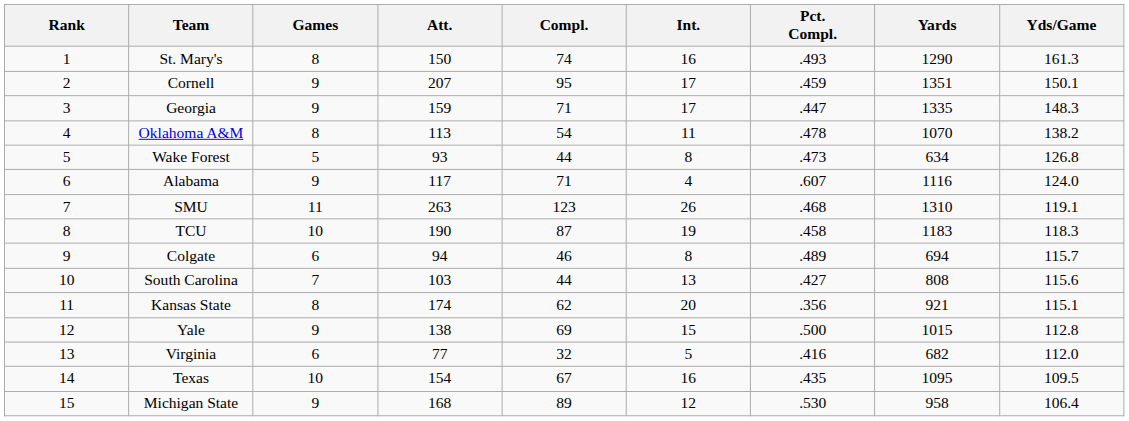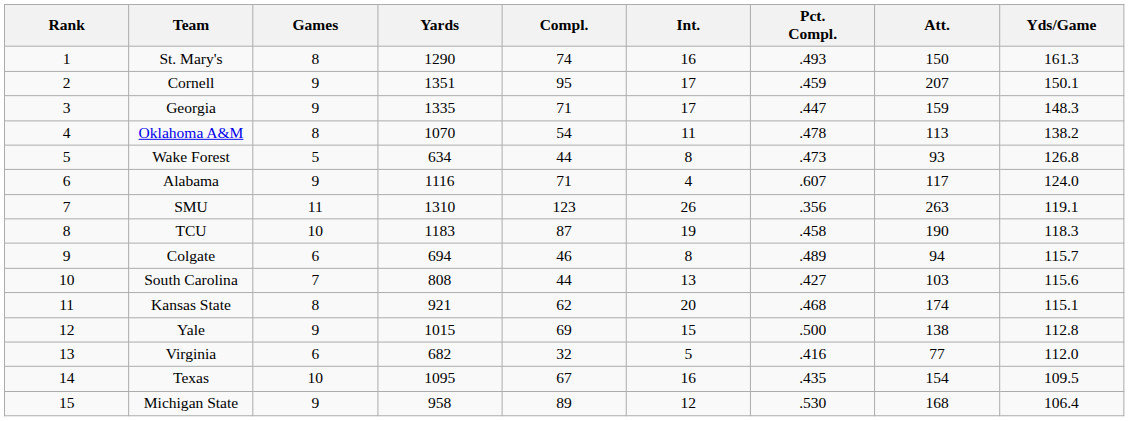 <table class="wikitable sortable">
 <tr>
 <th bgcolor="#DDDDFF" width="10%">Rank</th>
 <th bgcolor="#DDDDFF" width="10%">Team</th>
 <th bgcolor="#DDDDFF" width="10%">Games</th>
-<th bgcolor="#DDDDFF" width="10%">Att.</th>
+<th bgcolor="#DDDDFF" width="10%">Yards</th>
 <th bgcolor="#DDDDFF" width="10%">Compl.</th>
 <th bgcolor="#DDDDFF" width="10%">Int.</th>
 <th bgcolor="#DDDDFF" width="10%">Pct.<br>Compl.</th>
-<th bgcolor="#DDDDFF" width="10%">Yards</th>
+<th bgcolor="#DDDDFF" width="10%">Att.</th>
 <th bgcolor="#DDDDFF" width="10%">Yds/Game</th>
 </tr>
 <tr align="center">
 <td>1</td>
 <td>St. Mary's</td>
 <td>8</td>
-<td>150</td>
+<td>1290</td>
 <td>74</td>
 <td>16</td>
 <td>.493</td>
-<td>1290</td>
+<td>150</td>
 <td>161.3</td>
 </tr>
 <tr align="center">
 <td>2</td>
 <td>Cornell</td>
 <td>9</td>
-<td>207</td>
+<td>1351</td>
 <td>95</td>
 <td>17</td>
 <td>.459</td>
-<td>1351</td>
+<td>207</td>
 <td>150.1</td>
 </tr>
 <tr align="center">
 <td>3</td>
 <td>Georgia</td>
 <td>9</td>
-<td>159</td>
+<td>1335</td>
 <td>71</td>
 <td>17</td>
 <td>.447</td>
-<td>1335</td>
+<td>159</td>
 <td>148.3</td>
 </tr>
 <tr align="center">
 <td>4</td>
 <td><a href='#'>Oklahoma A&M</a></td>
 <td>8</td>
-<td>113</td>
+<td>1070</td>
 <td>54</td>
 <td>11</td>
 <td>.478</td>
-<td>1070</td>
+<td>113</td>
 <td>138.2</td>
 </tr>
 <tr align="center">
 <td>5</td>
 <td>Wake Forest</td>
 <td>5</td>
-<td>93</td>
+<td>634</td>
 <td>44</td>
 <td>8</td>
 <td>.473</td>
-<td>634</td>
+<td>93</td>
 <td>126.8</td>
 </tr>
 <tr align="center">
 <td>6</td>
 <td>Alabama</td>
 <td>9</td>
-<td>117</td>
+<td>1116</td>
 <td>71</td>
 <td>4</td>
 <td>.607</td>
-<td>1116</td>
+<td>117</td>
 <td>124.0</td>
 </tr>
 <tr align="center">
 <td>7</td>
 <td>SMU</td>
 <td>11</td>
-<td>263</td>
+<td>1310</td>
 <td>123</td>
 <td>26</td>
-<td>.468</td>
-<td>1310</td>
+<td>.356</td>
+<td>263</td>
 <td>119.1</td>
 </tr>
 <tr align="center">
 <td>8</td>
 <td>TCU</td>
 <td>10</td>
-<td>190</td>
+<td>1183</td>
 <td>87</td>
 <td>19</td>
 <td>.458</td>
-<td>1183</td>
+<td>190</td>
 <td>118.3</td>
 </tr>
 <tr align="center">
 <td>9</td>
 <td>Colgate</td>
 <td>6</td>
-<td>94</td>
+<td>694</td>
 <td>46</td>
 <td>8</td>
 <td>.489</td>
-<td>694</td>
+<td>94</td>
 <td>115.7</td>
 </tr>
 <tr align="center">
 <td>10</td>
 <td>South Carolina</td>
 <td>7</td>
-<td>103</td>
+<td>808</td>
 <td>44</td>
 <td>13</td>
 <td>.427</td>
-<td>808</td>
+<td>103</td>
 <td>115.6</td>
 </tr>
 <tr align="center">
 <td>11</td>
 <td>Kansas State</td>
 <td>8</td>
-<td>174</td>
+<td>921</td>
 <td>62</td>
 <td>20</td>
-<td>.356</td>
-<td>921</td>
+<td>.468</td>
+<td>174</td>
 <td>115.1</td>
 </tr>
 <tr align="center">
 <td>12</td>
 <td>Yale</td>
 <td>9</td>
-<td>138</td>
+<td>1015</td>
 <td>69</td>
 <td>15</td>
 <td>.500</td>
-<td>1015</td>
+<td>138</td>
 <td>112.8</td>
 </tr>
 <tr align="center">
 <td>13</td>
 <td>Virginia</td>
 <td>6</td>
-<td>77</td>
+<td>682</td>
 <td>32</td>
 <td>5</td>
 <td>.416</td>
-<td>682</td>
+<td>77</td>
 <td>112.0</td>
 </tr>
 <tr align="center">
 <td>14</td>
 <td>Texas</td>
 <td>10</td>
-<td>154</td>
+<td>1095</td>
 <td>67</td>
 <td>16</td>
 <td>.435</td>
-<td>1095</td>
+<td>154</td>
 <td>109.5</td>
 </tr>
 <tr align="center">
 <td>15</td>
 <td>Michigan State</td>
 <td>9</td>
-<td>168</td>
+<td>958</td>
 <td>89</td>
 <td>12</td>
 <td>.530</td>
-<td>958</td>
+<td>168</td>
 <td>106.4</td>
 </tr>
 </table>
